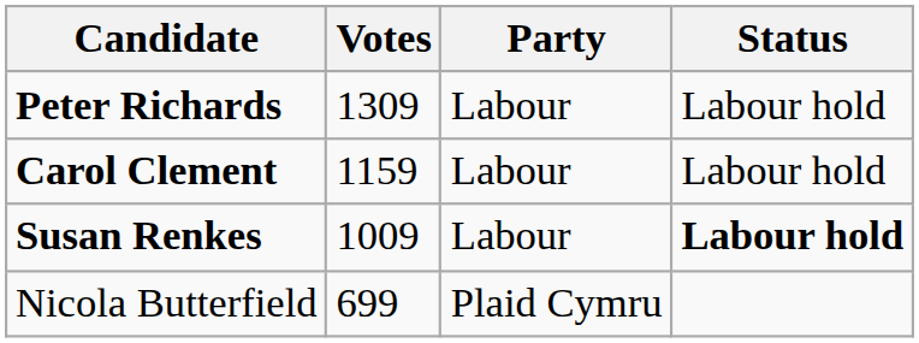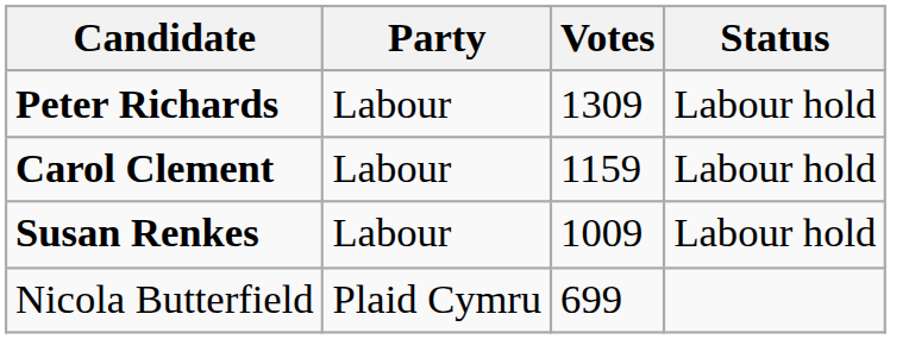 <table class="wikitable sortable">
 <tr>
 <th>Candidate</th>
+<th>Party</th>
 <th>Votes</th>
-<th>Party</th>
 <th>Status</th>
 </tr>
 <tr>
 <td><strong>Peter Richards</strong></td>
+<td>Labour</td>
 <td>1309</td>
-<td>Labour</td>
 <td>Labour hold</td>
 </tr>
 <tr>
 <td><strong>Carol Clement</strong></td>
+<td>Labour</td>
 <td>1159</td>
-<td>Labour</td>
 <td>Labour hold</td>
 </tr>
 <tr>
 <td><strong>Susan Renkes</strong></td>
+<td>Labour</td>
 <td>1009</td>
-<td>Labour</td>
-<td><strong>Labour hold</strong></td>
+<td>Labour hold</td>
 </tr>
 <tr>
 <td>Nicola Butterfield</td>
+<td>Plaid Cymru</td>
 <td>699</td>
-<td>Plaid Cymru</td>
 <td></td>
 </tr>
 </table>
